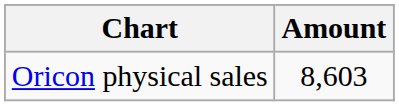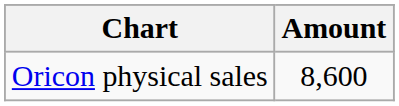 <table class="wikitable">
 <tr>
 <th>Chart</th>
 <th>Amount</th>
 </tr>
 <tr>
 <td><a href='#'>Oricon</a> physical sales</td>
-<td align="center">8,603</td>
+<td align="center">8,600</td>
 </tr>
 </table>
